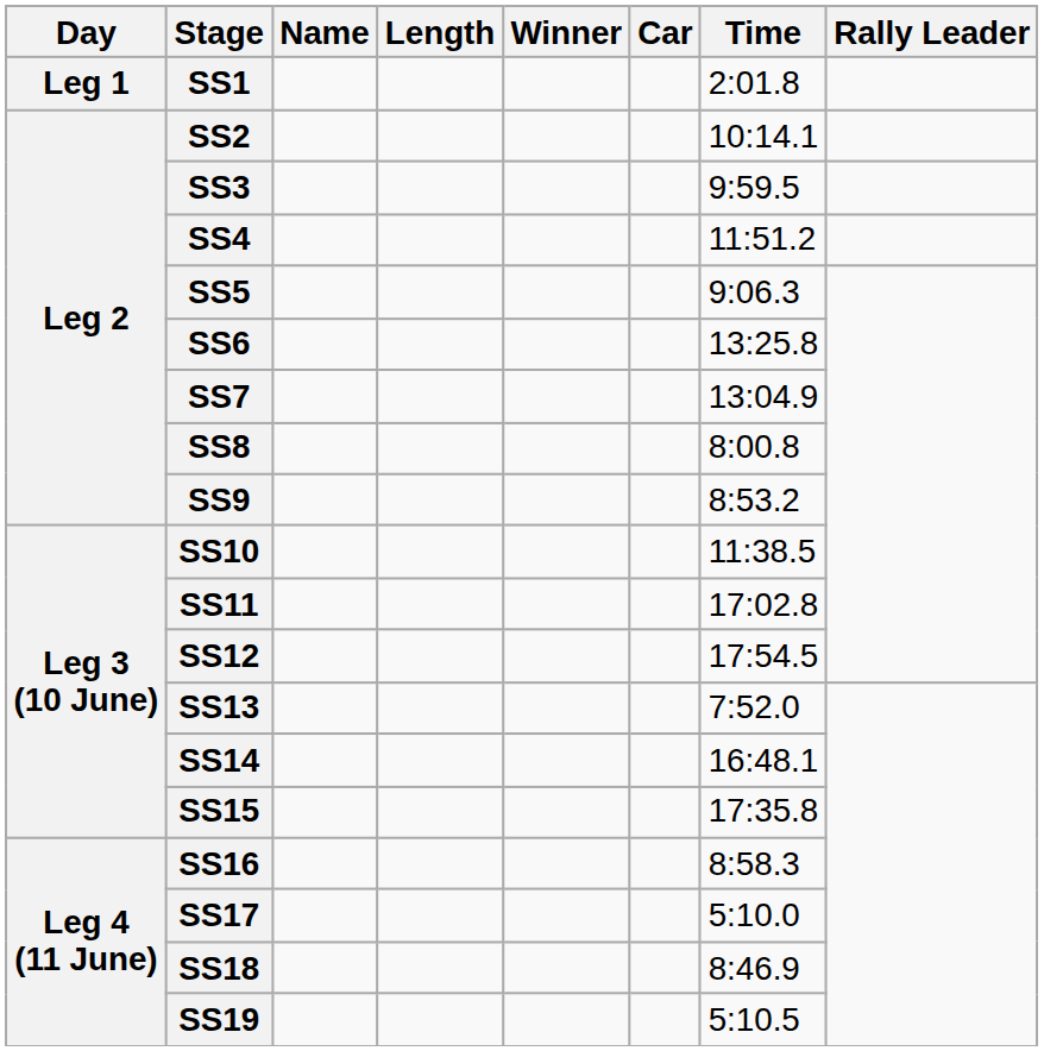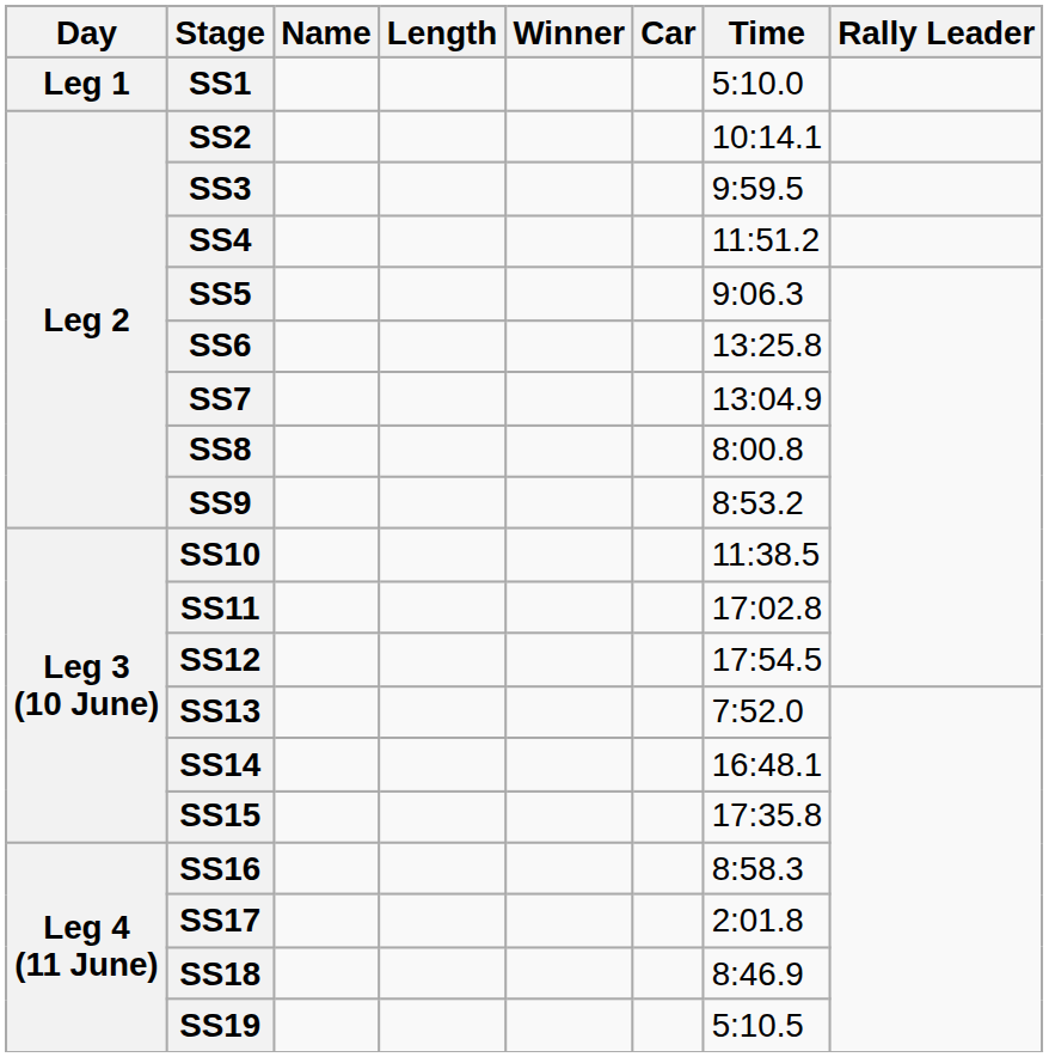 <table class="wikitable plainrowheaders sortable" style="font-size: 85%">
 <tr>
 <th>Day</th>
 <th>Stage</th>
 <th>Name</th>
 <th>Length</th>
 <th>Winner</th>
 <th>Car</th>
 <th>Time</th>
 <th>Rally Leader</th>
 </tr>
 <tr>
 <th>Leg 1<br></th>
 <th>SS1</th>
 <td></td>
 <td></td>
 <td></td>
 <td></td>
-<td>2:01.8</td>
+<td>5:10.0</td>
 <td rowspan="1"></td>
 </tr>
 <tr>
 <th rowspan="8">Leg 2<br></th>
 <th>SS2</th>
 <td></td>
 <td></td>
 <td></td>
 <td></td>
 <td>10:14.1</td>
 <td></td>
 </tr>
 <tr>
 <th>SS3</th>
 <td></td>
 <td></td>
 <td></td>
 <td></td>
 <td>9:59.5</td>
 <td></td>
 </tr>
 <tr>
 <th>SS4</th>
 <td></td>
 <td></td>
 <td></td>
 <td></td>
 <td>11:51.2</td>
 <td></td>
 </tr>
 <tr>
 <th>SS5</th>
 <td></td>
 <td></td>
 <td></td>
 <td></td>
 <td>9:06.3</td>
 <td rowspan="8"></td>
 </tr>
 <tr>
 <th>SS6</th>
 <td></td>
 <td></td>
 <td></td>
 <td></td>
 <td>13:25.8</td>
 </tr>
 <tr>
 <th>SS7</th>
 <td></td>
 <td></td>
 <td></td>
 <td></td>
 <td>13:04.9</td>
 </tr>
 <tr>
 <th>SS8</th>
 <td></td>
 <td></td>
 <td></td>
 <td></td>
 <td>8:00.8</td>
 </tr>
 <tr>
 <th>SS9</th>
 <td></td>
 <td></td>
 <td></td>
 <td></td>
 <td>8:53.2</td>
 </tr>
 <tr>
 <th rowspan="6">Leg 3<br>(10 June)</th>
 <th>SS10</th>
 <td></td>
 <td></td>
 <td></td>
 <td></td>
 <td>11:38.5</td>
 </tr>
 <tr>
 <th>SS11</th>
 <td></td>
 <td></td>
 <td></td>
 <td></td>
 <td>17:02.8</td>
 </tr>
 <tr>
 <th>SS12</th>
 <td></td>
 <td></td>
 <td></td>
 <td></td>
 <td>17:54.5</td>
 </tr>
 <tr>
 <th>SS13</th>
 <td></td>
 <td></td>
 <td></td>
 <td></td>
 <td>7:52.0</td>
 <td rowspan="7"></td>
 </tr>
 <tr>
 <th>SS14</th>
 <td></td>
 <td></td>
 <td></td>
 <td></td>
 <td>16:48.1</td>
 </tr>
 <tr>
 <th>SS15</th>
 <td></td>
 <td></td>
 <td></td>
 <td></td>
 <td>17:35.8</td>
 </tr>
 <tr>
 <th rowspan="4">Leg 4<br>(11 June)</th>
 <th>SS16</th>
 <td></td>
 <td></td>
 <td></td>
 <td></td>
 <td>8:58.3</td>
 </tr>
 <tr>
 <th>SS17</th>
 <td></td>
 <td></td>
 <td></td>
 <td></td>
-<td>5:10.0</td>
+<td>2:01.8</td>
 </tr>
 <tr>
 <th>SS18</th>
 <td></td>
 <td></td>
 <td></td>
 <td></td>
 <td>8:46.9</td>
 </tr>
 <tr>
 <th>SS19</th>
 <td></td>
 <td></td>
 <td></td>
 <td></td>
 <td>5:10.5</td>
 </tr>
 <tr>
 </tr>
 </table>
